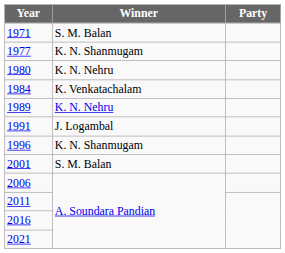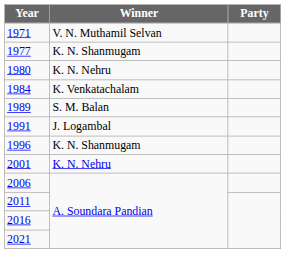 <table class="wikitable" width="60%">
 <tr>
 <th style="background-color:#666666; color:white">Year</th>
 <th style="background-color:#666666; color:white">Winner</th>
 <th style="background-color:#666666; color:white" colspan="2">Party</th>
 </tr>
 <tr>
 <td><a href='#'>1971</a></td>
-<td>S. M. Balan</td>
+<td>V. N. Muthamil Selvan</td>
 <td></td>
 </tr>
 <tr>
 <td><a href='#'>1977</a></td>
 <td>K. N. Shanmugam</td>
 <td></td>
 </tr>
 <tr>
 <td><a href='#'>1980</a></td>
 <td>K. N. Nehru</td>
 <td></td>
 </tr>
 <tr>
 <td><a href='#'>1984</a></td>
 <td>K. Venkatachalam</td>
 <td></td>
 </tr>
 <tr>
 <td><a href='#'>1989</a></td>
-<td><a href='#'>K. N. Nehru</a></td>
+<td>S. M. Balan</td>
 <td></td>
 </tr>
 <tr>
 <td><a href='#'>1991</a></td>
 <td>J. Logambal</td>
 <td></td>
 </tr>
 <tr>
 <td><a href='#'>1996</a></td>
 <td>K. N. Shanmugam</td>
 <td></td>
 </tr>
 <tr>
 <td><a href='#'>2001</a></td>
-<td>S. M. Balan</td>
+<td><a href='#'>K. N. Nehru</a></td>
 <td></td>
 </tr>
 <tr>
 <td><a href='#'>2006</a></td>
 <td rowspan=4><a href='#'>A. Soundara Pandian</a></td>
 <td></td>
 </tr>
 <tr>
 <td><a href='#'>2011</a></td>
 </tr>
 <tr>
 <td><a href='#'>2016</a></td>
 </tr>
 <tr>
 <td><a href='#'>2021</a></td>
 </tr>
 </table>
